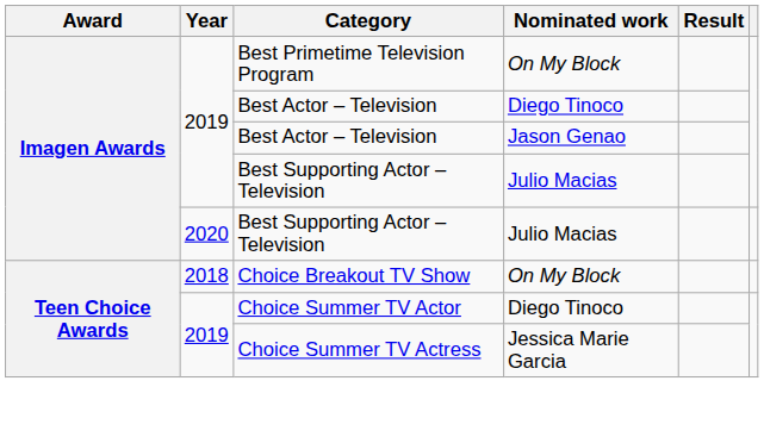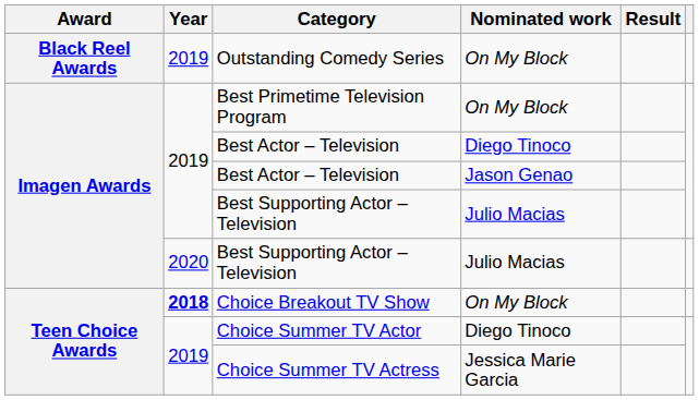 <table class="wikitable plainrowheaders sortable">
 <tr>
 <th scope="col">Award</th>
 <th scope="col">Year</th>
 <th scope="col">Category</th>
 <th scope="col">Nominated work</th>
 <th scope="col">Result</th>
 <th scope="col" class="unsortable"></th>
+</tr>
+<tr>
+<th scope="row"><a href='#'>Black Reel Awards</a></th>
+<td><a href='#'>2019</a></td>
+<td>Outstanding Comedy Series</td>
+<td><em>On My Block</em></td>
+<td></td>
+<td style="text-align:center;"></td>
 </tr>
 <tr>
 <th scope="row" rowspan="5"><a href='#'>Imagen Awards</a></th>
 <td rowspan="4">2019</td>
 <td>Best Primetime Television Program</td>
 <td><em>On My Block</em></td>
 <td></td>
 <td style="text-align:center;" rowspan="4"></td>
 </tr>
 <tr>
 <td>Best Actor – Television</td>
 <td><a href='#'>Diego Tinoco</a></td>
 <td></td>
 </tr>
 <tr>
 <td>Best Actor – Television</td>
 <td><a href='#'>Jason Genao</a></td>
 <td></td>
 </tr>
 <tr>
 <td>Best Supporting Actor – Television</td>
 <td><a href='#'>Julio Macias</a></td>
 <td></td>
 </tr>
 <tr>
 <td><a href='#'>2020</a></td>
 <td>Best Supporting Actor – Television</td>
 <td>Julio Macias</td>
 <td></td>
 <td style="text-align:center;"></td>
 </tr>
 <tr>
 <th scope="row" rowspan="3"><a href='#'>Teen Choice Awards</a></th>
-<td><a href='#'>2018</a></td>
+<td><strong><a href='#'>2018</a></strong></td>
 <td><a href='#'>Choice Breakout TV Show</a></td>
 <td><em>On My Block</em></td>
 <td></td>
 <td style="text-align:center;"></td>
 </tr>
 <tr>
 <td rowspan="2"><a href='#'>2019</a></td>
 <td><a href='#'>Choice Summer TV Actor</a></td>
 <td>Diego Tinoco</td>
 <td></td>
 <td style="text-align:center;" rowspan="2"></td>
 </tr>
 <tr>
 <td><a href='#'>Choice Summer TV Actress</a></td>
 <td>Jessica Marie Garcia</td>
 <td></td>
 </tr>
 </table>
